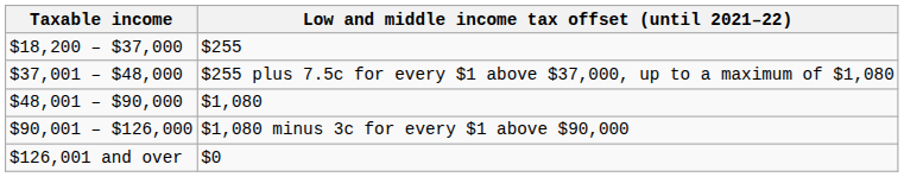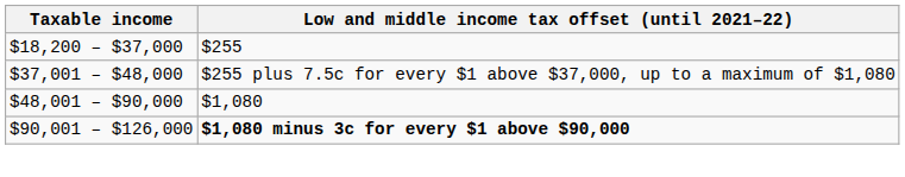 <table class="wikitable">
 <tr>
 <th>Taxable income</th>
 <th>Low and middle income tax offset (until 2021–22)</th>
 </tr>
 <tr>
 <td>$18,200 – $37,000</td>
 <td>$255</td>
 </tr>
 <tr>
 <td>$37,001 – $48,000</td>
 <td>$255 plus 7.5c for every $1 above $37,000, up to a maximum of $1,080</td>
 </tr>
 <tr>
 <td>$48,001 – $90,000</td>
 <td>$1,080</td>
 </tr>
 <tr>
 <td>$90,001 – $126,000</td>
-<td>$1,080 minus 3c for every $1 above $90,000</td>
-</tr>
-<tr>
-<td>$126,001 and over</td>
-<td>$0</td>
+<td><strong>$1,080 minus 3c for every $1 above $90,000</strong></td>
 </tr>
 </table>
